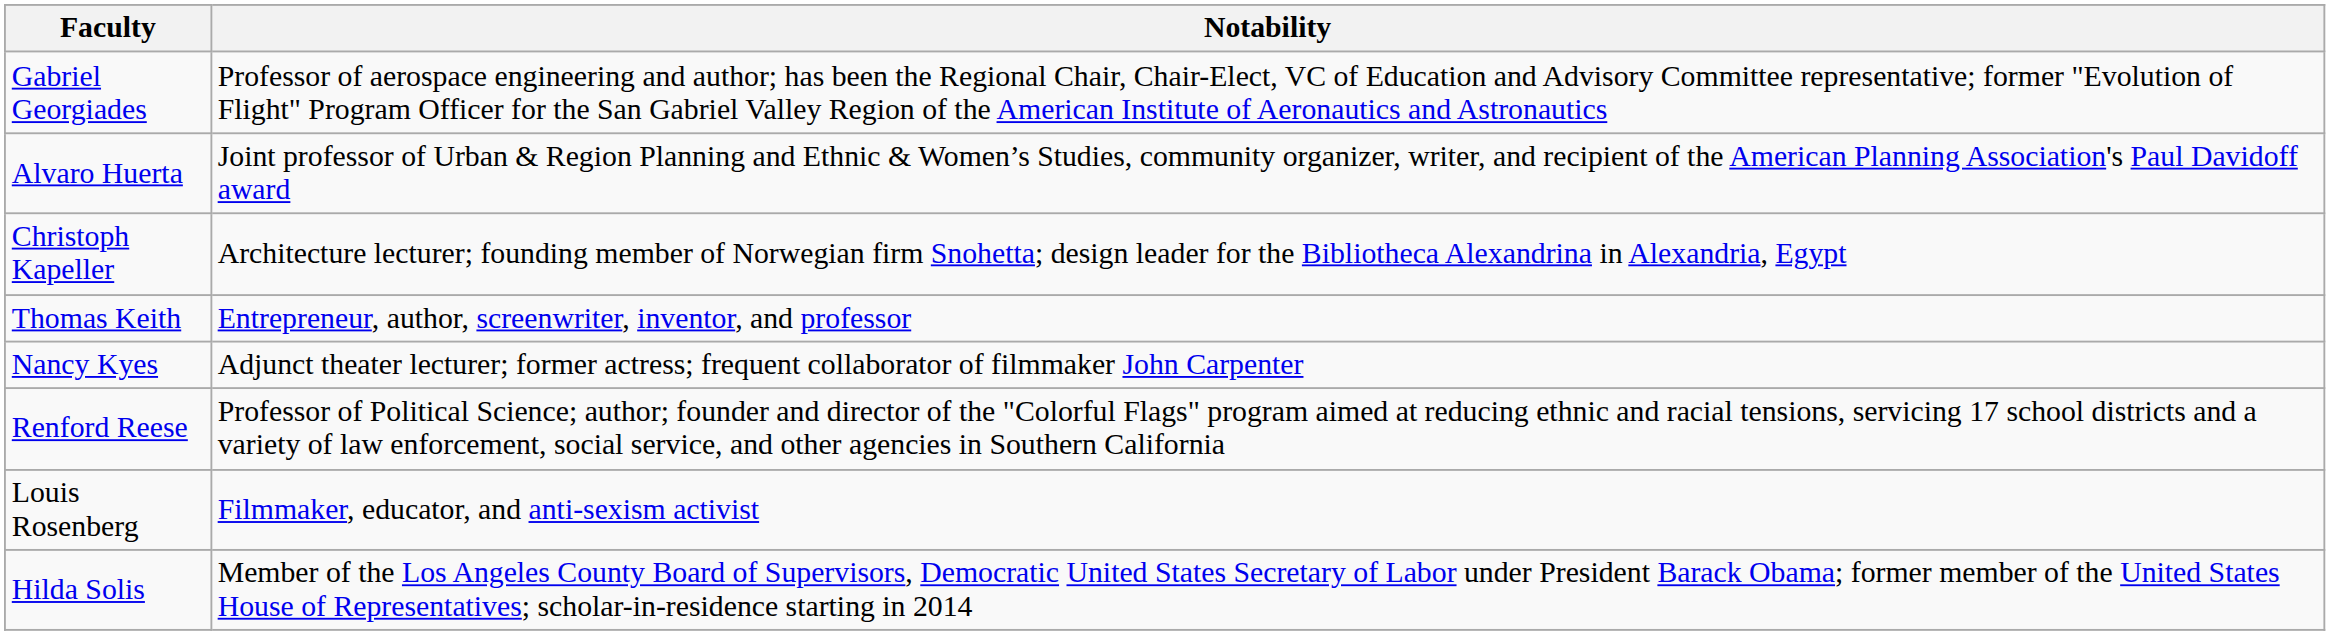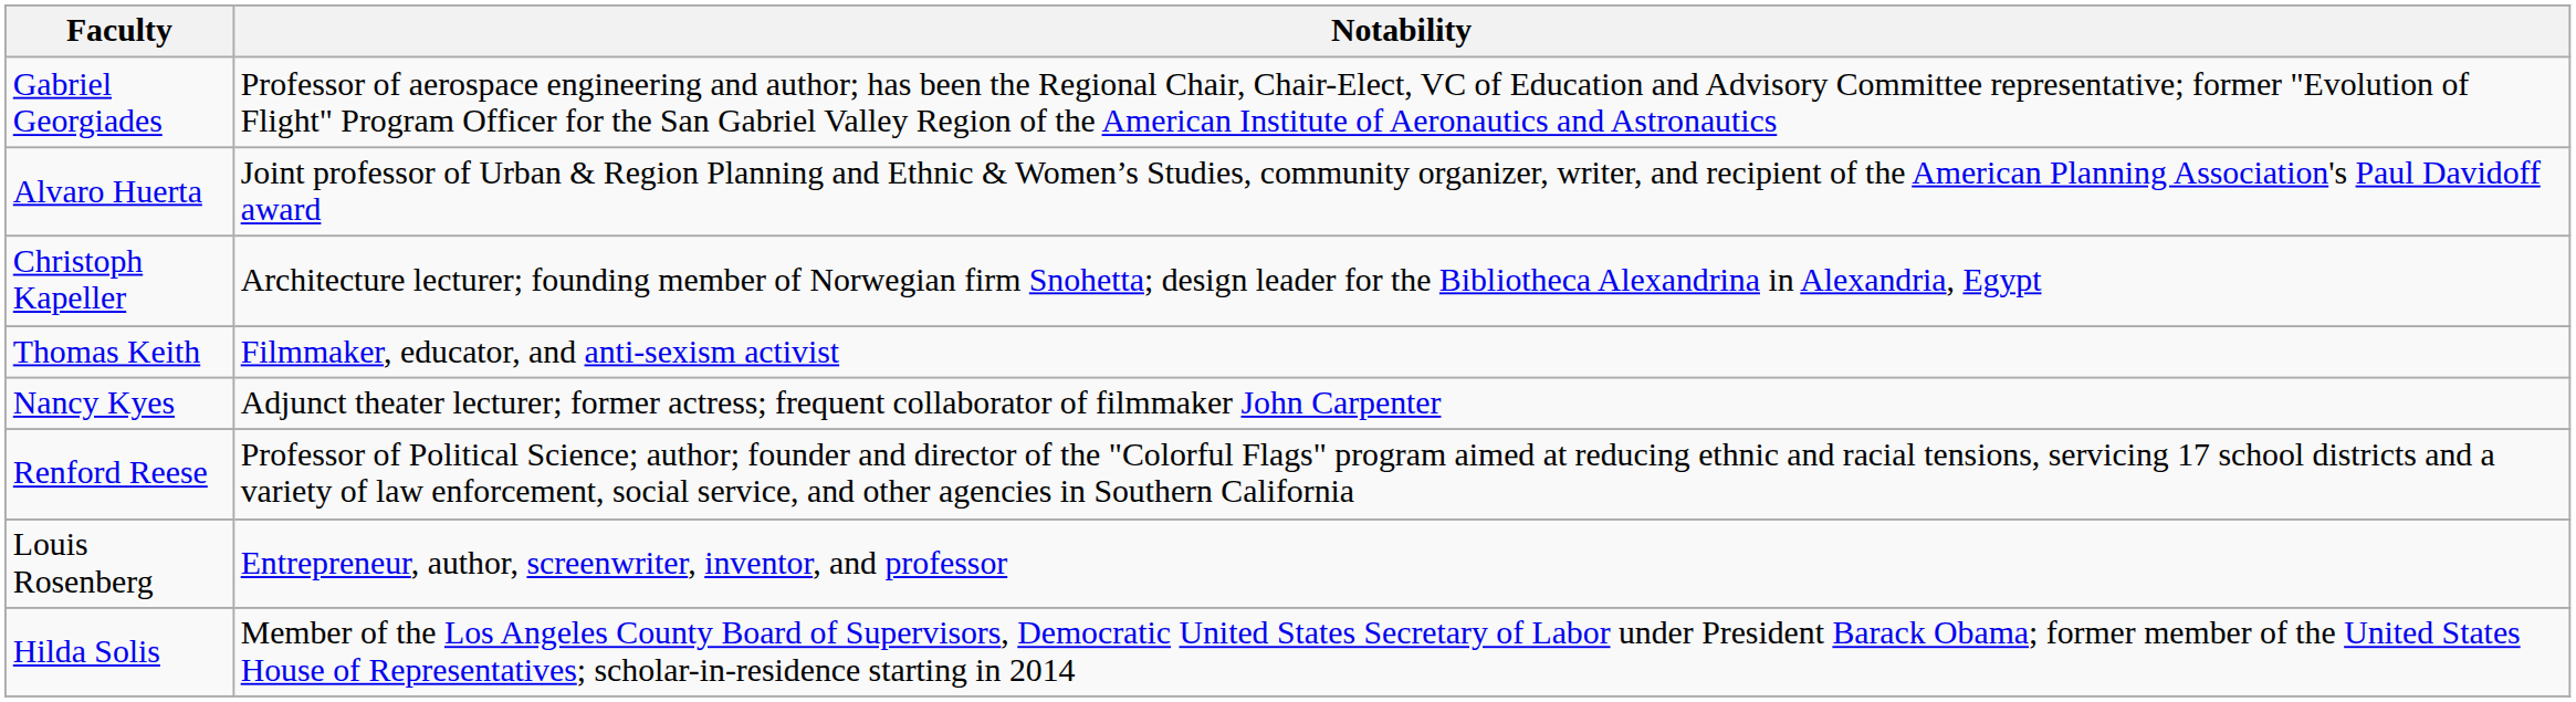 <table class="wikitable">
 <tr>
 <th>Faculty</th>
 <th>Notability</th>
 </tr>
 <tr>
 <td><a href='#'>Gabriel Georgiades</a></td>
 <td>Professor of aerospace engineering and author; has been the Regional Chair, Chair-Elect, VC of Education and Advisory Committee representative; former "Evolution of Flight" Program Officer for the San Gabriel Valley Region of the <a href='#'>American Institute of Aeronautics and Astronautics</a></td>
 </tr>
 <tr>
 <td><a href='#'>Alvaro Huerta</a></td>
 <td>Joint professor of Urban & Region Planning and Ethnic & Women’s Studies, community organizer, writer, and recipient of the <a href='#'>American Planning Association</a>'s <a href='#'>Paul Davidoff award</a></td>
 </tr>
 <tr>
 <td><a href='#'>Christoph Kapeller</a></td>
 <td>Architecture lecturer; founding member of Norwegian firm <a href='#'>Snohetta</a>; design leader for the <a href='#'>Bibliotheca Alexandrina</a> in <a href='#'>Alexandria</a>, <a href='#'>Egypt</a></td>
 </tr>
 <tr>
 <td><a href='#'>Thomas Keith</a></td>
-<td><a href='#'>Entrepreneur</a>, author, <a href='#'>screenwriter</a>, <a href='#'>inventor</a>, and <a href='#'>professor</a></td>
+<td><a href='#'>Filmmaker</a>, educator, and <a href='#'>anti-sexism activist</a></td>
 </tr>
 <tr>
 <td><a href='#'>Nancy Kyes</a></td>
 <td>Adjunct theater lecturer; former actress; frequent collaborator of filmmaker <a href='#'>John Carpenter</a></td>
 </tr>
 <tr>
 <td><a href='#'>Renford Reese</a></td>
 <td>Professor of Political Science; author; founder and director of the "Colorful Flags" program aimed at reducing ethnic and racial tensions, servicing 17 school districts and a variety of law enforcement, social service, and other agencies in Southern California</td>
 </tr>
 <tr>
 <td>Louis Rosenberg</td>
-<td><a href='#'>Filmmaker</a>, educator, and <a href='#'>anti-sexism activist</a></td>
+<td><a href='#'>Entrepreneur</a>, author, <a href='#'>screenwriter</a>, <a href='#'>inventor</a>, and <a href='#'>professor</a></td>
 </tr>
 <tr>
 <td><a href='#'>Hilda Solis</a></td>
 <td>Member of the <a href='#'>Los Angeles County Board of Supervisors</a>, <a href='#'>Democratic</a> <a href='#'>United States Secretary of Labor</a> under President <a href='#'>Barack Obama</a>; former member of the <a href='#'>United States House of Representatives</a>; scholar-in-residence starting in 2014</td>
 </tr>
 </table>
